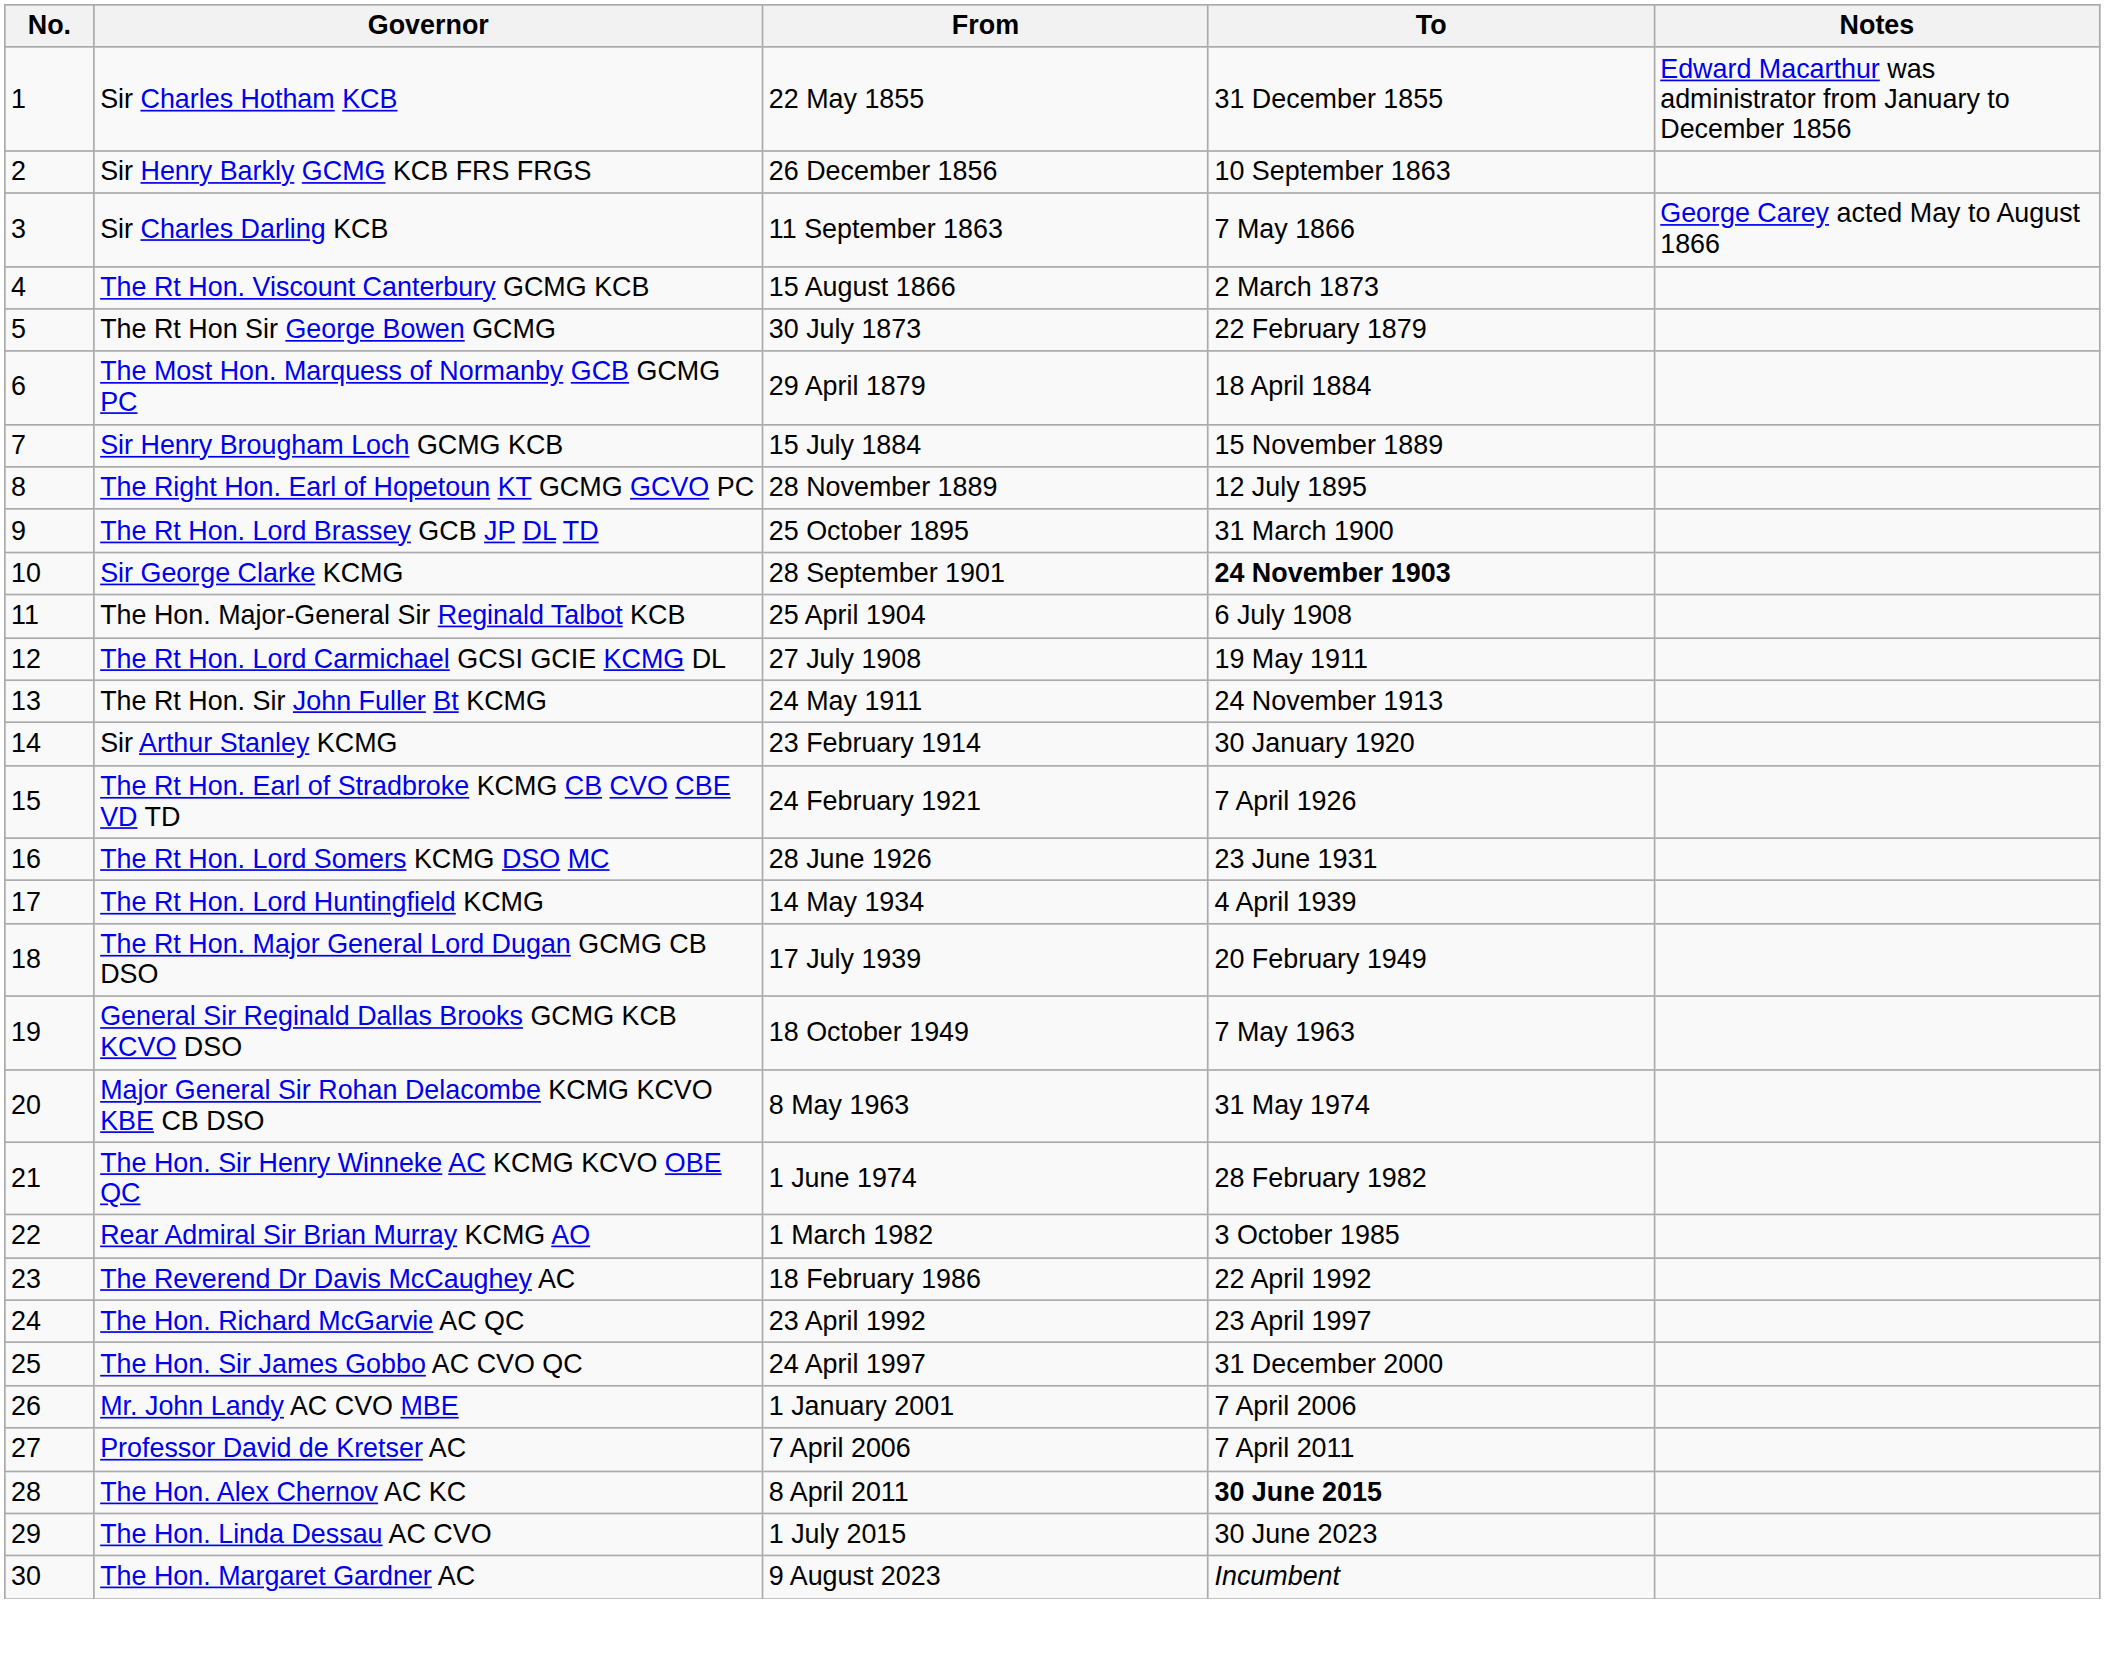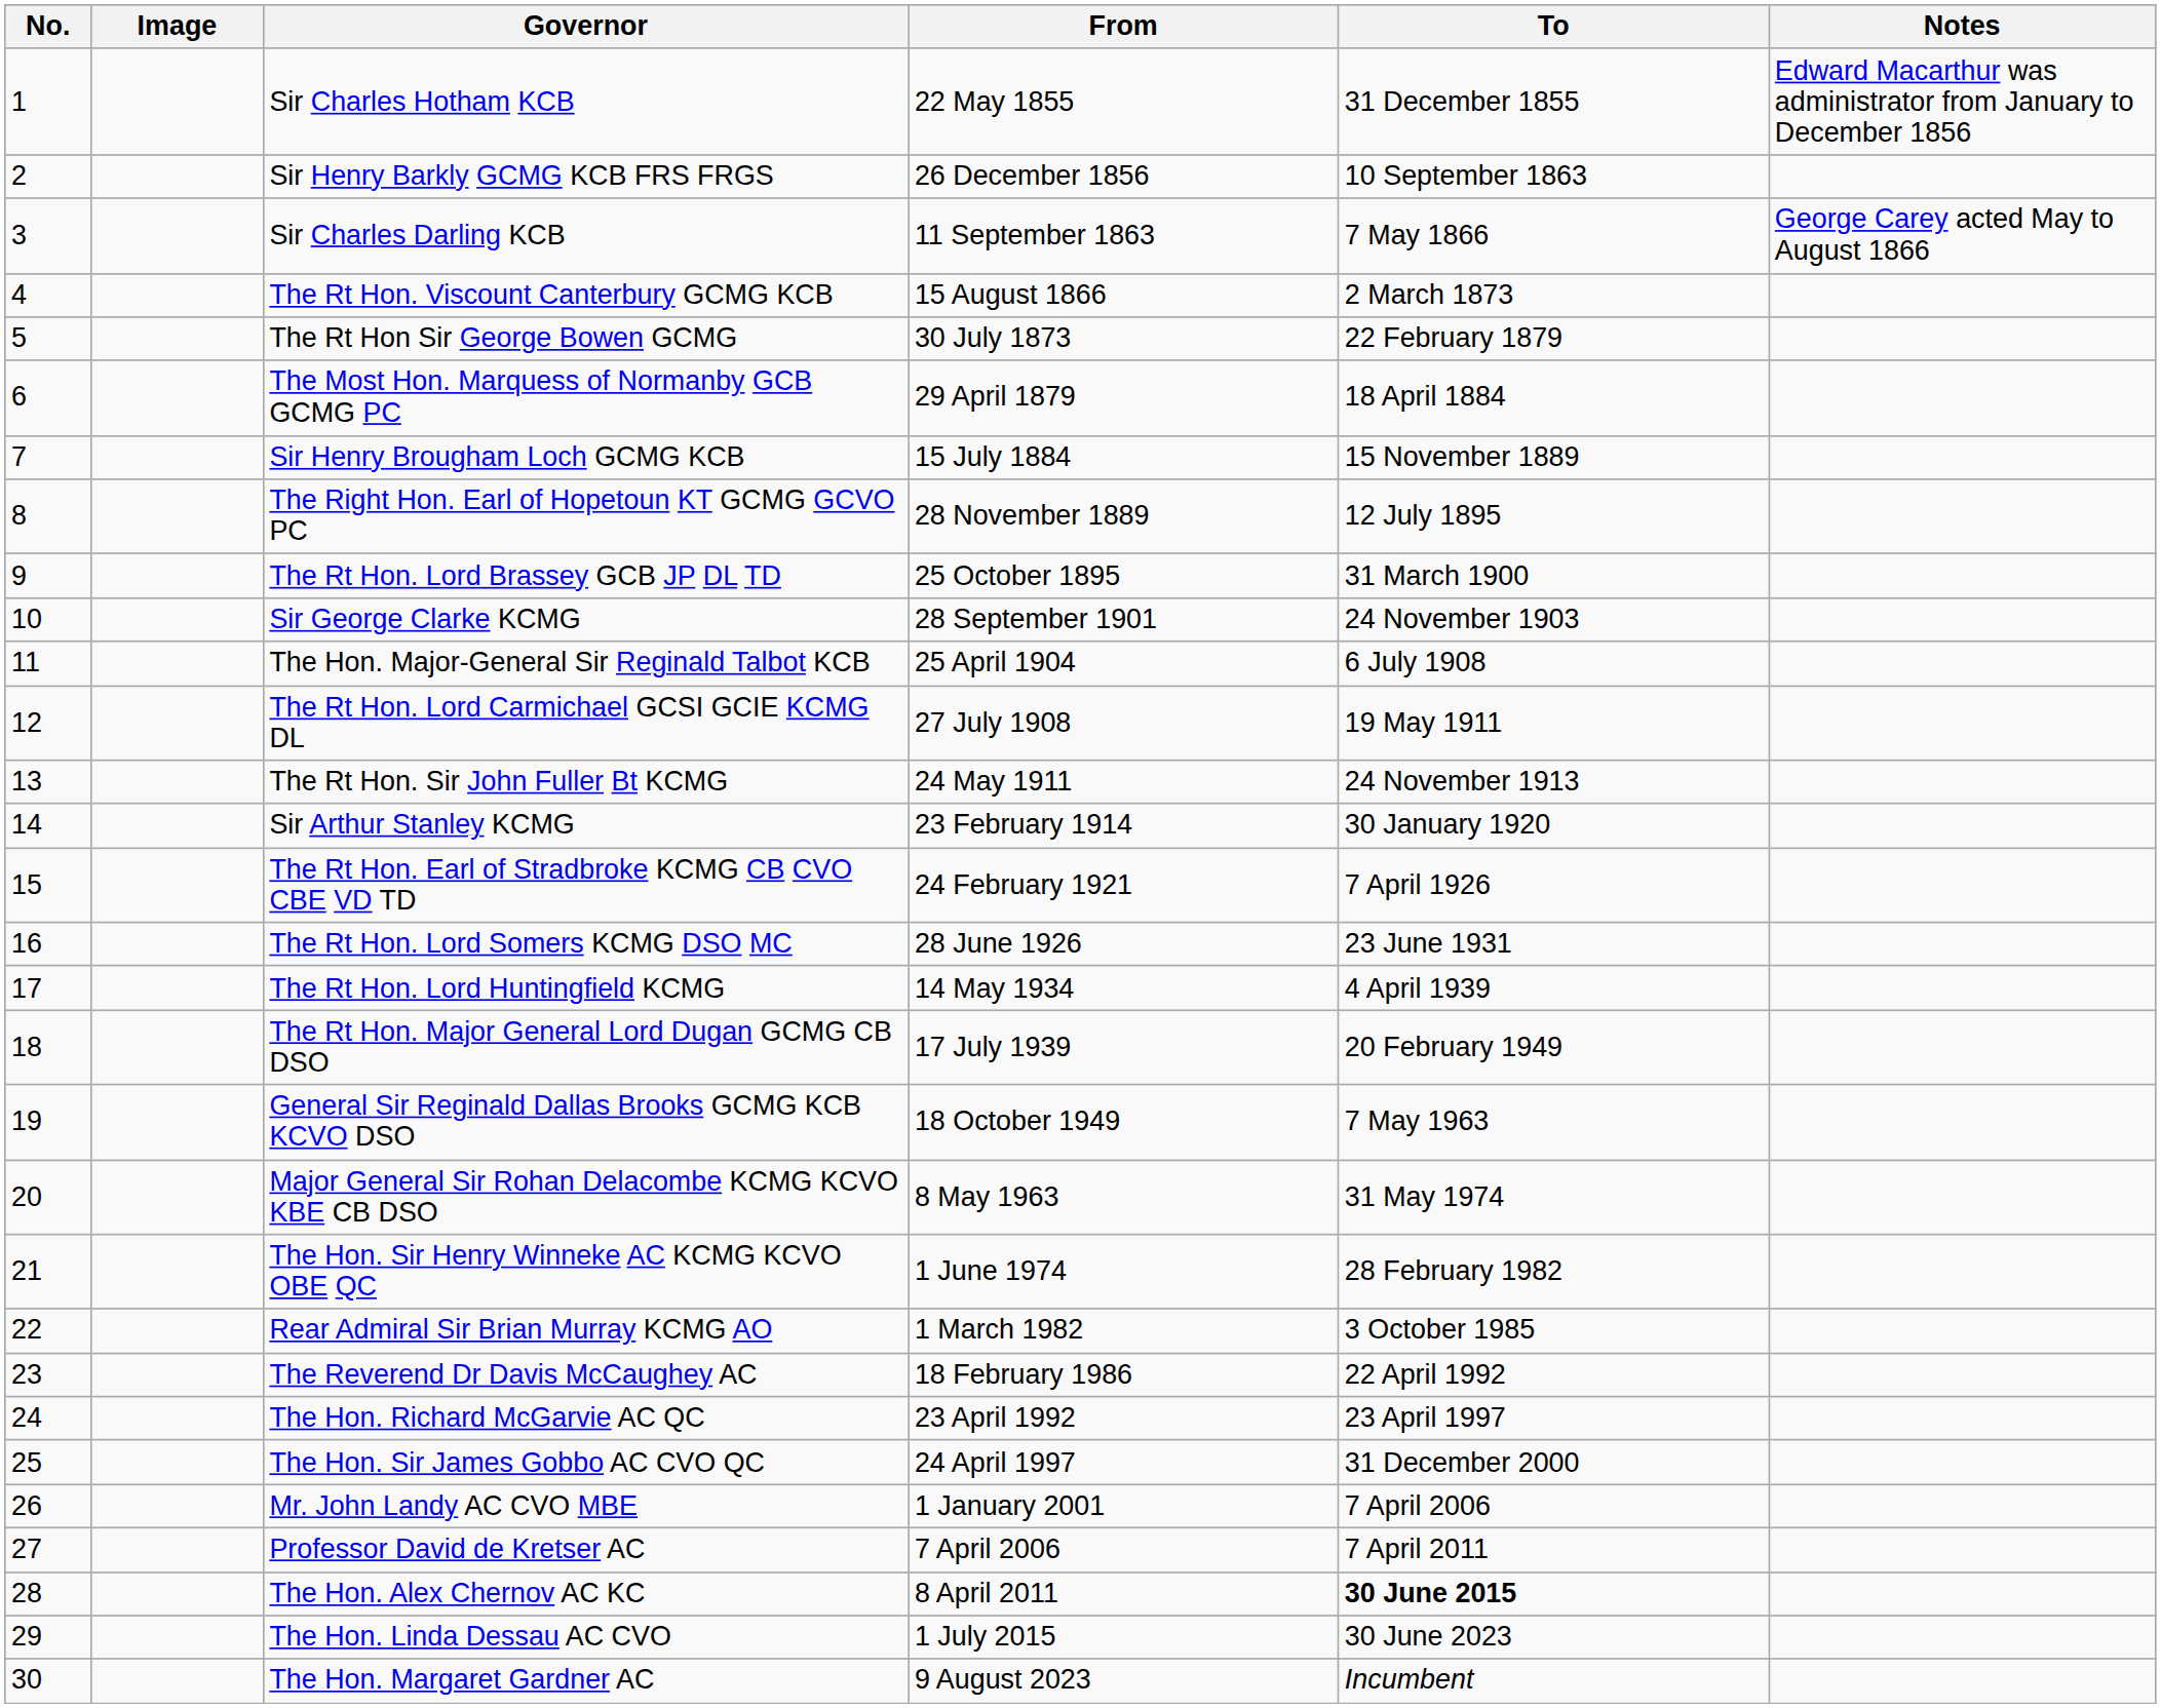 <table class="wikitable">
 <tr>
 <th width="4%">No.</th>
+<th width="8%">Image</th>
 <th width="30%">Governor</th>
 <th width="20%">From</th>
 <th width="20%">To</th>
 <th width="20%">Notes</th>
 </tr>
 <tr>
 <td>1</td>
+<td></td>
 <td>Sir <a href='#'>Charles Hotham</a> <a href='#'>KCB</a></td>
 <td>22 May 1855</td>
 <td>31 December 1855</td>
 <td><a href='#'>Edward Macarthur</a> was administrator from January to December 1856</td>
 </tr>
 <tr>
 <td>2</td>
+<td></td>
 <td>Sir <a href='#'>Henry Barkly</a> <a href='#'>GCMG</a> KCB FRS FRGS</td>
 <td>26 December 1856</td>
 <td>10 September 1863</td>
 <td></td>
 </tr>
 <tr>
 <td>3</td>
+<td></td>
 <td>Sir <a href='#'>Charles Darling</a> KCB</td>
 <td>11 September 1863</td>
 <td>7 May 1866</td>
 <td><a href='#'>George Carey</a> acted May to August 1866</td>
 </tr>
 <tr>
 <td>4</td>
+<td></td>
 <td><a href='#'>The Rt Hon. Viscount Canterbury</a> GCMG KCB</td>
 <td>15 August 1866</td>
 <td>2 March 1873</td>
 <td></td>
 </tr>
 <tr>
 <td>5</td>
+<td></td>
 <td>The Rt Hon Sir <a href='#'>George Bowen</a> GCMG</td>
 <td>30 July 1873</td>
 <td>22 February 1879</td>
 <td></td>
 </tr>
 <tr>
 <td>6</td>
+<td></td>
 <td><a href='#'>The Most Hon. Marquess of Normanby</a> <a href='#'>GCB</a> GCMG <a href='#'>PC</a></td>
 <td>29 April 1879</td>
 <td>18 April 1884</td>
 <td></td>
 </tr>
 <tr>
 <td>7</td>
+<td></td>
 <td><a href='#'>Sir Henry Brougham Loch</a> GCMG KCB</td>
 <td>15 July 1884</td>
 <td>15 November 1889</td>
 <td></td>
 </tr>
 <tr>
 <td>8</td>
+<td></td>
 <td><a href='#'>The Right Hon. Earl of Hopetoun</a> <a href='#'>KT</a> GCMG <a href='#'>GCVO</a> PC</td>
 <td>28 November 1889</td>
 <td>12 July 1895</td>
 <td></td>
 </tr>
 <tr>
 <td>9</td>
+<td></td>
 <td><a href='#'>The Rt Hon. Lord Brassey</a> GCB <a href='#'>JP</a> <a href='#'>DL</a> <a href='#'>TD</a></td>
 <td>25 October 1895</td>
 <td>31 March 1900</td>
 <td></td>
 </tr>
 <tr>
 <td>10</td>
+<td></td>
 <td><a href='#'>Sir George Clarke</a> KCMG</td>
 <td>28 September 1901</td>
-<td><strong>24 November 1903</strong></td>
+<td>24 November 1903</td>
 <td></td>
 </tr>
 <tr>
 <td>11</td>
+<td></td>
 <td>The Hon. Major-General Sir <a href='#'>Reginald Talbot</a> KCB</td>
 <td>25 April 1904</td>
 <td>6 July 1908</td>
 <td></td>
 </tr>
 <tr>
 <td>12</td>
+<td></td>
 <td><a href='#'>The Rt Hon. Lord Carmichael</a> GCSI GCIE <a href='#'>KCMG</a> DL</td>
 <td>27 July 1908</td>
 <td>19 May 1911</td>
 <td></td>
 </tr>
 <tr>
 <td>13</td>
+<td></td>
 <td>The Rt Hon. Sir <a href='#'>John Fuller</a> <a href='#'>Bt</a> KCMG</td>
 <td>24 May 1911</td>
 <td>24 November 1913</td>
 <td></td>
 </tr>
 <tr>
 <td>14</td>
+<td></td>
 <td>Sir <a href='#'>Arthur Stanley</a> KCMG</td>
 <td>23 February 1914</td>
 <td>30 January 1920</td>
 <td></td>
 </tr>
 <tr>
 <td>15</td>
+<td></td>
 <td><a href='#'>The Rt Hon. Earl of Stradbroke</a> KCMG <a href='#'>CB</a> <a href='#'>CVO</a> <a href='#'>CBE</a> <a href='#'>VD</a> TD</td>
 <td>24 February 1921</td>
 <td>7 April 1926</td>
 <td></td>
 </tr>
 <tr>
 <td>16</td>
+<td></td>
 <td><a href='#'>The Rt Hon. Lord Somers</a> KCMG <a href='#'>DSO</a> <a href='#'>MC</a></td>
 <td>28 June 1926</td>
 <td>23 June 1931</td>
 <td></td>
 </tr>
 <tr>
 <td>17</td>
+<td></td>
 <td><a href='#'>The Rt Hon. Lord Huntingfield</a> KCMG</td>
 <td>14 May 1934</td>
 <td>4 April 1939</td>
 <td></td>
 </tr>
 <tr>
 <td>18</td>
+<td></td>
 <td><a href='#'>The Rt Hon. Major General Lord Dugan</a> GCMG CB DSO</td>
 <td>17 July 1939</td>
 <td>20 February 1949</td>
 <td></td>
 </tr>
 <tr>
 <td>19</td>
+<td></td>
 <td><a href='#'>General Sir Reginald Dallas Brooks</a> GCMG KCB <a href='#'>KCVO</a> DSO</td>
 <td>18 October 1949</td>
 <td>7 May 1963</td>
 <td></td>
 </tr>
 <tr>
 <td>20</td>
+<td></td>
 <td><a href='#'>Major General Sir Rohan Delacombe</a> KCMG KCVO <a href='#'>KBE</a> CB DSO</td>
 <td>8 May 1963</td>
 <td>31 May 1974</td>
 <td></td>
 </tr>
 <tr>
 <td>21</td>
+<td></td>
 <td><a href='#'>The Hon. Sir Henry Winneke</a> <a href='#'>AC</a> KCMG KCVO <a href='#'>OBE</a> <a href='#'>QC</a></td>
 <td>1 June 1974</td>
 <td>28 February 1982</td>
 <td></td>
 </tr>
 <tr>
 <td>22</td>
+<td></td>
 <td><a href='#'>Rear Admiral Sir Brian Murray</a> KCMG <a href='#'>AO</a></td>
 <td>1 March 1982</td>
 <td>3 October 1985</td>
 <td></td>
 </tr>
 <tr>
 <td>23</td>
+<td></td>
 <td><a href='#'>The Reverend Dr Davis McCaughey</a> AC</td>
 <td>18 February 1986</td>
 <td>22 April 1992</td>
 <td></td>
 </tr>
 <tr>
 <td>24</td>
+<td></td>
 <td><a href='#'>The Hon. Richard McGarvie</a> AC QC</td>
 <td>23 April 1992</td>
 <td>23 April 1997</td>
 <td></td>
 </tr>
 <tr>
 <td>25</td>
+<td></td>
 <td><a href='#'>The Hon. Sir James Gobbo</a> AC CVO QC</td>
 <td>24 April 1997</td>
 <td>31 December 2000</td>
 <td></td>
 </tr>
 <tr>
 <td>26</td>
+<td></td>
 <td><a href='#'>Mr. John Landy</a> AC CVO <a href='#'>MBE</a></td>
 <td>1 January 2001</td>
 <td>7 April 2006</td>
 <td></td>
 </tr>
 <tr>
 <td>27</td>
+<td></td>
 <td><a href='#'>Professor David de Kretser</a> AC</td>
 <td>7 April 2006</td>
 <td>7 April 2011</td>
 <td></td>
 </tr>
 <tr>
 <td>28</td>
+<td></td>
 <td><a href='#'>The Hon. Alex Chernov</a> AC KC</td>
 <td>8 April 2011</td>
 <td><strong>30 June 2015</strong></td>
 <td></td>
 </tr>
 <tr>
 <td>29</td>
+<td></td>
 <td><a href='#'>The Hon. Linda Dessau</a> AC CVO</td>
 <td>1 July 2015</td>
 <td>30 June 2023</td>
 <td></td>
 </tr>
 <tr>
 <td>30</td>
+<td></td>
 <td><a href='#'>The Hon. Margaret Gardner</a> AC</td>
 <td>9 August 2023</td>
 <td><em>Incumbent</em></td>
 <td></td>
 </tr>
 </table>
